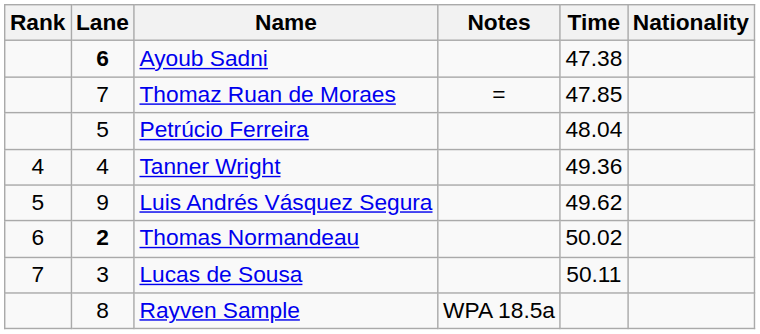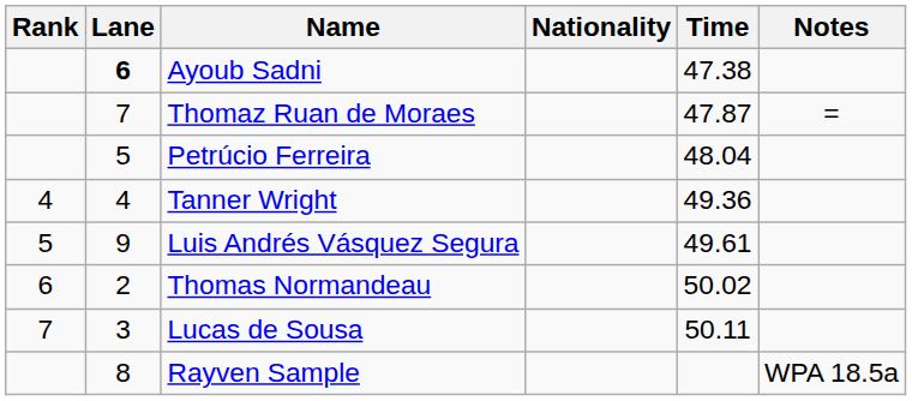 <table class="wikitable sortable" style="text-align:center">
 <tr>
 <th>Rank</th>
 <th>Lane</th>
 <th>Name</th>
+<th>Nationality</th>
+<th>Time</th>
 <th>Notes</th>
-<th>Time</th>
-<th>Nationality</th>
 </tr>
 <tr>
 <td></td>
 <td><strong>6</strong></td>
 <td align="left"><a href='#'>Ayoub Sadni</a></td>
+<td align="left"></td>
+<td>47.38</td>
 <td><strong></strong></td>
-<td>47.38</td>
-<td align="left"></td>
 </tr>
 <tr>
 <td></td>
 <td>7</td>
 <td align="left"><a href='#'>Thomaz Ruan de Moraes</a></td>
+<td align="left"></td>
+<td>47.87</td>
 <td>=</td>
-<td>47.85</td>
-<td align="left"></td>
 </tr>
 <tr>
 <td></td>
 <td>5</td>
 <td align="left"><a href='#'>Petrúcio Ferreira</a></td>
+<td align="left"></td>
+<td>48.04</td>
 <td></td>
-<td>48.04</td>
-<td align="left"></td>
 </tr>
 <tr>
 <td>4</td>
 <td>4</td>
 <td align="left"><a href='#'>Tanner Wright</a></td>
+<td align="left"></td>
+<td>49.36</td>
 <td></td>
-<td>49.36</td>
-<td align="left"></td>
 </tr>
 <tr>
 <td>5</td>
 <td>9</td>
 <td align="left"><a href='#'>Luis Andrés Vásquez Segura</a></td>
+<td align="left"></td>
+<td>49.61</td>
 <td></td>
-<td>49.62</td>
-<td align="left"></td>
 </tr>
 <tr>
 <td>6</td>
-<td><strong>2</strong></td>
+<td>2</td>
 <td align="left"><a href='#'>Thomas Normandeau</a></td>
+<td align="left"></td>
+<td>50.02</td>
 <td></td>
-<td>50.02</td>
-<td align="left"></td>
 </tr>
 <tr>
 <td>7</td>
 <td>3</td>
 <td align="left"><a href='#'>Lucas de Sousa</a></td>
+<td align="left"></td>
+<td>50.11</td>
 <td></td>
-<td>50.11</td>
-<td align="left"></td>
 </tr>
 <tr>
 <td></td>
 <td>8</td>
 <td align="left"><a href='#'>Rayven Sample</a></td>
+<td align="left"></td>
+<td></td>
 <td>WPA 18.5a</td>
-<td></td>
-<td align="left"></td>
 </tr>
 </table>
